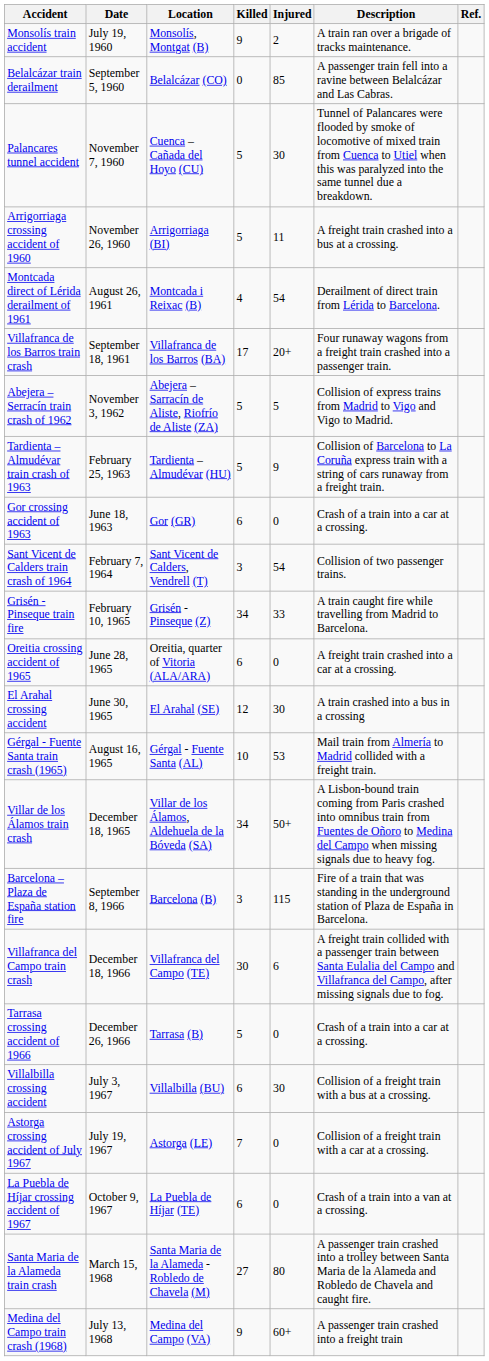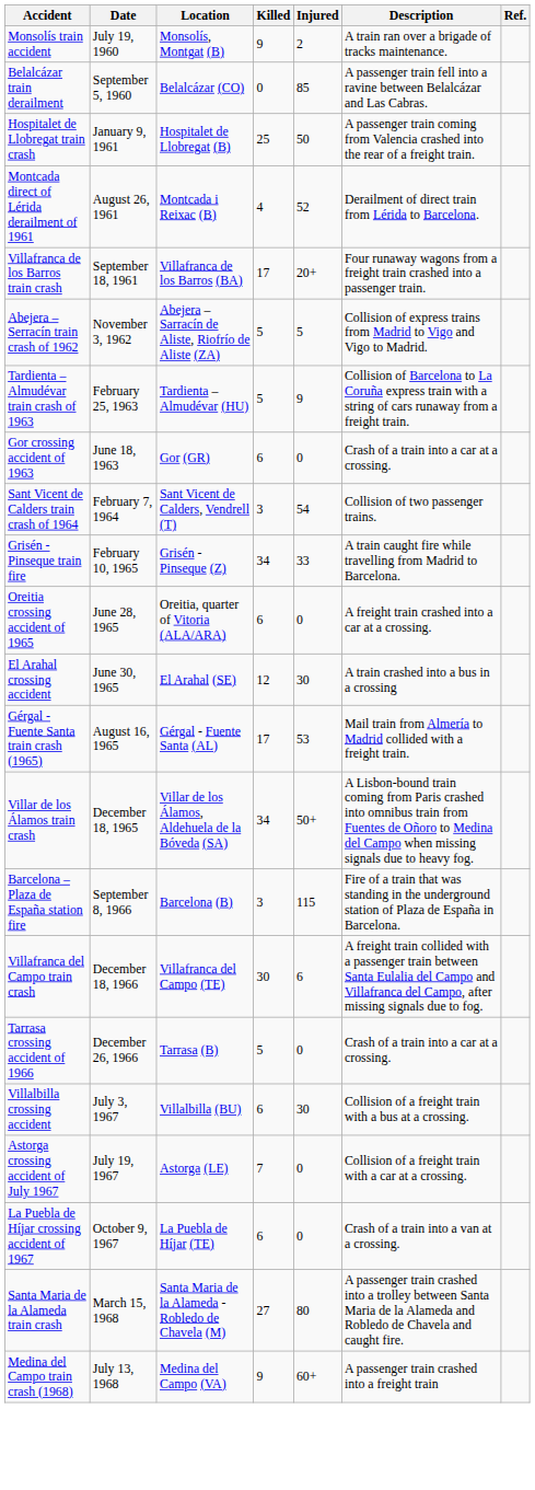 <table class="wikitable sortable" style="width:100%; font-size:96%;">
 <tr>
 <th>Accident</th>
 <th data-sort-type="date">Date</th>
 <th>Location</th>
 <th>Killed</th>
 <th>Injured</th>
 <th>Description</th>
 <th>Ref.</th>
 </tr>
 <tr>
 <td><a href='#'>Monsolís train accident</a></td>
 <td>July 19, 1960</td>
 <td><a href='#'>Monsolís</a>, <a href='#'>Montgat</a> <a href='#'>(B)</a></td>
 <td>9</td>
 <td>2</td>
 <td>A train ran over a brigade of tracks maintenance.</td>
 <td></td>
 </tr>
 <tr>
 <td><a href='#'>Belalcázar train derailment</a></td>
 <td>September 5, 1960</td>
 <td><a href='#'>Belalcázar</a> <a href='#'>(CO)</a></td>
 <td>0</td>
 <td>85</td>
 <td>A passenger train fell into a ravine between Belalcázar and Las Cabras.</td>
 <td></td>
 </tr>
 <tr>
-<td><a href='#'>Palancares tunnel accident</a></td>
-<td>November 7, 1960</td>
-<td><a href='#'>Cuenca</a> – <a href='#'>Cañada del Hoyo</a> <a href='#'>(CU)</a></td>
-<td>5</td>
-<td>30</td>
-<td>Tunnel of Palancares were flooded by smoke of locomotive of mixed train from <a href='#'>Cuenca</a> to <a href='#'>Utiel</a> when this was paralyzed into the same tunnel due a breakdown.</td>
-<td></td>
-</tr>
-<tr>
-<td><a href='#'>Arrigorriaga crossing accident of 1960</a></td>
-<td>November 26, 1960</td>
-<td><a href='#'>Arrigorriaga</a> <a href='#'>(BI)</a></td>
-<td>5</td>
-<td>11</td>
-<td>A freight train crashed into a bus at a crossing.</td>
+<td><a href='#'>Hospitalet de Llobregat train crash</a></td>
+<td>January 9, 1961</td>
+<td><a href='#'>Hospitalet de Llobregat</a> <a href='#'>(B)</a></td>
+<td>25</td>
+<td>50</td>
+<td>A passenger train coming from Valencia crashed into the rear of a freight train.</td>
 <td></td>
 </tr>
 <tr>
 <td><a href='#'>Montcada direct of Lérida derailment of 1961</a></td>
 <td>August 26, 1961</td>
 <td><a href='#'>Montcada i Reixac</a> <a href='#'>(B)</a></td>
 <td>4</td>
-<td>54</td>
+<td>52</td>
 <td>Derailment of direct train from <a href='#'>Lérida</a> to <a href='#'>Barcelona</a>.</td>
 <td></td>
 </tr>
 <tr>
 <td><a href='#'>Villafranca de los Barros train crash</a></td>
 <td>September 18, 1961</td>
 <td><a href='#'>Villafranca de los Barros</a> <a href='#'>(BA)</a></td>
 <td>17</td>
 <td>20+</td>
 <td>Four runaway wagons from a freight train crashed into a passenger train.</td>
 <td></td>
 </tr>
 <tr>
 <td><a href='#'>Abejera – Serracín train crash of 1962</a></td>
 <td>November 3, 1962</td>
 <td><a href='#'>Abejera</a> – <a href='#'>Sarracín de Aliste</a>, <a href='#'>Riofrío de Aliste</a> <a href='#'>(ZA)</a></td>
 <td>5</td>
 <td>5</td>
 <td>Collision of express trains from <a href='#'>Madrid</a> to <a href='#'>Vigo</a> and Vigo to Madrid.</td>
 <td></td>
 </tr>
 <tr>
 <td><a href='#'>Tardienta – Almudévar train crash of 1963</a></td>
 <td>February 25, 1963</td>
 <td><a href='#'>Tardienta</a> – <a href='#'>Almudévar</a> <a href='#'>(HU)</a></td>
 <td>5</td>
 <td>9</td>
 <td>Collision of <a href='#'>Barcelona</a> to <a href='#'>La Coruña</a> express train with a string of cars runaway from a freight train.</td>
 <td></td>
 </tr>
 <tr>
 <td><a href='#'>Gor crossing accident of 1963</a></td>
 <td>June 18, 1963</td>
 <td><a href='#'>Gor</a> <a href='#'>(GR)</a></td>
 <td>6</td>
 <td>0</td>
 <td>Crash of a train into a car at a crossing.</td>
 <td></td>
 </tr>
 <tr>
 <td><a href='#'>Sant Vicent de Calders train crash of 1964</a></td>
 <td>February 7, 1964</td>
 <td><a href='#'>Sant Vicent de Calders</a>, <a href='#'>Vendrell</a> <a href='#'>(T)</a></td>
 <td>3</td>
 <td>54</td>
 <td>Collision of two passenger trains.</td>
 <td></td>
 </tr>
 <tr>
 <td><a href='#'>Grisén - Pinseque train fire</a></td>
 <td>February 10, 1965</td>
 <td><a href='#'>Grisén</a> - <a href='#'>Pinseque</a> <a href='#'>(Z)</a></td>
 <td>34</td>
 <td>33</td>
 <td>A train caught fire while travelling from Madrid to Barcelona.</td>
 <td></td>
 </tr>
 <tr>
 <td><a href='#'>Oreitia crossing accident of 1965</a></td>
 <td>June 28, 1965</td>
 <td>Oreitia, quarter of <a href='#'>Vitoria</a> <a href='#'>(ALA/ARA)</a></td>
 <td>6</td>
 <td>0</td>
 <td>A freight train crashed into a car at a crossing.</td>
 <td></td>
 </tr>
 <tr>
 <td><a href='#'>El Arahal crossing accident</a></td>
 <td>June 30, 1965</td>
 <td><a href='#'>El Arahal</a> <a href='#'>(SE)</a></td>
 <td>12</td>
 <td>30</td>
 <td>A train crashed into a bus in a crossing</td>
 <td></td>
 </tr>
 <tr>
 <td><a href='#'>Gérgal - Fuente Santa train crash (1965)</a></td>
 <td>August 16, 1965</td>
 <td><a href='#'>Gérgal</a> - <a href='#'>Fuente Santa</a> <a href='#'>(AL)</a></td>
-<td>10</td>
+<td>17</td>
 <td>53</td>
 <td>Mail train from <a href='#'>Almería</a> to <a href='#'>Madrid</a> collided with a freight train.</td>
 <td></td>
 </tr>
 <tr>
 <td><a href='#'>Villar de los Álamos train crash</a></td>
 <td>December 18, 1965</td>
 <td><a href='#'>Villar de los Álamos</a>, <a href='#'>Aldehuela de la Bóveda</a> <a href='#'>(SA)</a></td>
 <td>34</td>
 <td>50+</td>
 <td>A Lisbon-bound train coming from Paris crashed into omnibus train from <a href='#'>Fuentes de Oñoro</a> to <a href='#'>Medina del Campo</a> when missing signals due to heavy fog.</td>
 <td></td>
 </tr>
 <tr>
 <td><a href='#'>Barcelona – Plaza de España station fire</a></td>
 <td>September 8, 1966</td>
 <td><a href='#'>Barcelona</a> <a href='#'>(B)</a></td>
 <td>3</td>
 <td>115</td>
 <td>Fire of a train that was standing in the underground station of Plaza de España in Barcelona.</td>
 <td></td>
 </tr>
 <tr>
 <td><a href='#'>Villafranca del Campo train crash</a></td>
 <td>December 18, 1966</td>
 <td><a href='#'>Villafranca del Campo</a> <a href='#'>(TE)</a></td>
 <td>30</td>
 <td>6</td>
 <td>A freight train collided with a passenger train between <a href='#'>Santa Eulalia del Campo</a> and <a href='#'>Villafranca del Campo</a>, after missing signals due to fog.</td>
 <td></td>
 </tr>
 <tr>
 <td><a href='#'>Tarrasa crossing accident of 1966</a></td>
 <td>December 26, 1966</td>
 <td><a href='#'>Tarrasa</a> <a href='#'>(B)</a></td>
 <td>5</td>
 <td>0</td>
 <td>Crash of a train into a car at a crossing.</td>
 <td></td>
 </tr>
 <tr>
 <td><a href='#'>Villalbilla crossing accident</a></td>
 <td>July 3, 1967</td>
 <td><a href='#'>Villalbilla</a> <a href='#'>(BU)</a></td>
 <td>6</td>
 <td>30</td>
 <td>Collision of a freight train with a bus at a crossing.</td>
 <td></td>
 </tr>
 <tr>
 <td><a href='#'>Astorga crossing accident of July 1967</a></td>
 <td>July 19, 1967</td>
 <td><a href='#'>Astorga</a> <a href='#'>(LE)</a></td>
 <td>7</td>
 <td>0</td>
 <td>Collision of a freight train with a car at a crossing.</td>
 <td></td>
 </tr>
 <tr>
 <td><a href='#'>La Puebla de Híjar crossing accident of 1967</a></td>
 <td>October 9, 1967</td>
 <td><a href='#'>La Puebla de Híjar</a> <a href='#'>(TE)</a></td>
 <td>6</td>
 <td>0</td>
 <td>Crash of a train into a van at a crossing.</td>
 <td></td>
 </tr>
 <tr>
 <td><a href='#'>Santa Maria de la Alameda train crash</a></td>
 <td>March 15, 1968</td>
 <td><a href='#'>Santa Maria de la Alameda</a> - <a href='#'>Robledo de Chavela</a> <a href='#'>(M)</a></td>
 <td>27</td>
 <td>80</td>
 <td>A passenger train crashed into a trolley between Santa Maria de la Alameda and Robledo de Chavela and caught fire.</td>
 <td></td>
 </tr>
 <tr>
 <td><a href='#'>Medina del Campo train crash (1968)</a></td>
 <td>July 13, 1968</td>
 <td><a href='#'>Medina del Campo</a> <a href='#'>(VA)</a></td>
 <td>9</td>
 <td>60+</td>
 <td>A passenger train crashed into a freight train</td>
 <td></td>
 </tr>
 </table>
